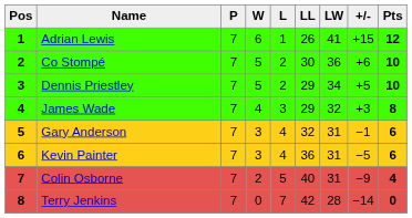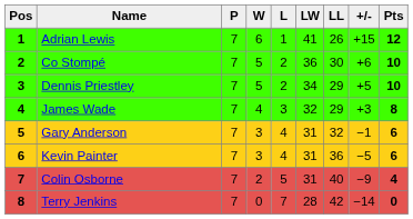 <table style=border-collapse:collapse border=1 cellspacing=0 cellpadding=5>
 <tr align=center bgcolor=#efefef>
 <th width=20>Pos</th>
 <th width=220>Name</th>
 <th width=20>P</th>
 <th width=20>W</th>
 <th width=20>L</th>
+<th width=20>LW</th>
 <th width=20>LL</th>
-<th width=20>LW</th>
 <th width=20>+/-</th>
 <th width=20>Pts</th>
 </tr>
 <tr align=center bgcolor="#3FFF00">
 <td><strong>1</strong></td>
 <td align="left"> <a href='#'>Adrian Lewis</a></td>
 <td>7</td>
 <td>6</td>
 <td>1</td>
+<td>41</td>
 <td>26</td>
-<td>41</td>
 <td>+15</td>
 <td><strong>12</strong></td>
 </tr>
 <tr align=center bgcolor="#3FFF00">
 <td><strong>2</strong></td>
 <td align="left"> <a href='#'>Co Stompé</a></td>
 <td>7</td>
 <td>5</td>
 <td>2</td>
+<td>36</td>
 <td>30</td>
-<td>36</td>
 <td>+6</td>
 <td><strong>10</strong></td>
 </tr>
 <tr align=center bgcolor="#3FFF00">
 <td><strong>3</strong></td>
 <td align="left"> <a href='#'>Dennis Priestley</a></td>
 <td>7</td>
 <td>5</td>
 <td>2</td>
+<td>34</td>
 <td>29</td>
-<td>34</td>
 <td>+5</td>
 <td><strong>10</strong></td>
 </tr>
 <tr align=center bgcolor="#3FFF00">
 <td><strong>4</strong></td>
 <td align="left"> <a href='#'>James Wade</a></td>
 <td>7</td>
 <td>4</td>
 <td>3</td>
+<td>32</td>
 <td>29</td>
-<td>32</td>
 <td>+3</td>
 <td><strong>8</strong></td>
 </tr>
 <tr align=center bgcolor="#FDD017">
 <td><strong>5</strong></td>
 <td align="left"> <a href='#'>Gary Anderson</a></td>
 <td>7</td>
 <td>3</td>
 <td>4</td>
+<td>31</td>
 <td>32</td>
-<td>31</td>
 <td>−1</td>
 <td><strong>6</strong></td>
 </tr>
 <tr align=center bgcolor="#FDD017">
 <td><strong>6</strong></td>
 <td align="left"> <a href='#'>Kevin Painter</a></td>
 <td>7</td>
 <td>3</td>
 <td>4</td>
+<td>31</td>
 <td>36</td>
-<td>31</td>
 <td>−5</td>
 <td><strong>6</strong></td>
 </tr>
 <tr align=center bgcolor="#E55451">
 <td><strong>7</strong></td>
 <td align="left"> <a href='#'>Colin Osborne</a></td>
 <td>7</td>
 <td>2</td>
 <td>5</td>
+<td>31</td>
 <td>40</td>
-<td>31</td>
 <td>−9</td>
 <td><strong>4</strong></td>
 </tr>
 <tr align=center bgcolor="#E55451">
 <td><strong>8</strong></td>
 <td align="left"> <a href='#'>Terry Jenkins</a></td>
 <td>7</td>
 <td>0</td>
 <td>7</td>
+<td>28</td>
 <td>42</td>
-<td>28</td>
 <td>−14</td>
 <td><strong>0</strong></td>
 </tr>
 </table>
